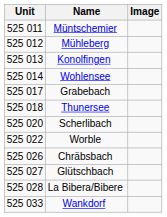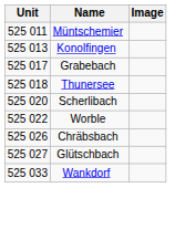 <table class="wikitable" style="text-align:center;">
 <tr class="hintergrundfarbe6">
 <th>Unit</th>
 <th>Name</th>
 <th>Image</th>
 </tr>
 <tr>
 <td>525 011</td>
 <td><a href='#'>Müntschemier</a> </td>
 <td></td>
 </tr>
 <tr>
-<td>525 012</td>
-<td><a href='#'>Mühleberg</a> </td>
-<td></td>
-</tr>
-<tr>
 <td>525 013</td>
 <td><a href='#'>Konolfingen</a>  </td>
-<td></td>
-</tr>
-<tr>
-<td>525 014</td>
-<td><a href='#'>Wohlensee</a> </td>
 <td></td>
 </tr>
 <tr>
 <td>525 017</td>
 <td>Grabebach </td>
 <td></td>
 </tr>
 <tr>
 <td>525 018</td>
 <td><a href='#'>Thunersee</a> </td>
 <td></td>
 </tr>
 <tr>
 <td>525 020</td>
 <td>Scherlibach </td>
 <td></td>
 </tr>
 <tr>
 <td>525 022</td>
 <td>Worble </td>
 <td></td>
 </tr>
 <tr>
 <td>525 026</td>
 <td>Chräbsbach </td>
 <td></td>
 </tr>
 <tr>
 <td>525 027</td>
 <td>Glütschbach </td>
 <td></td>
 </tr>
 <tr>
-<td>525 028</td>
-<td>La Bibera/Bibere </td>
-<td></td>
-</tr>
-<tr>
 <td>525 033</td>
 <td><a href='#'>Wankdorf</a>  </td>
 <td></td>
 </tr>
 </table>
